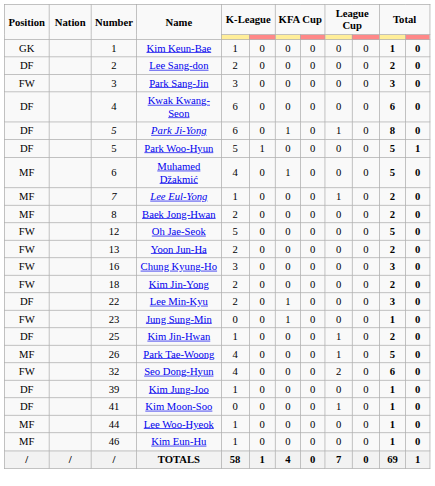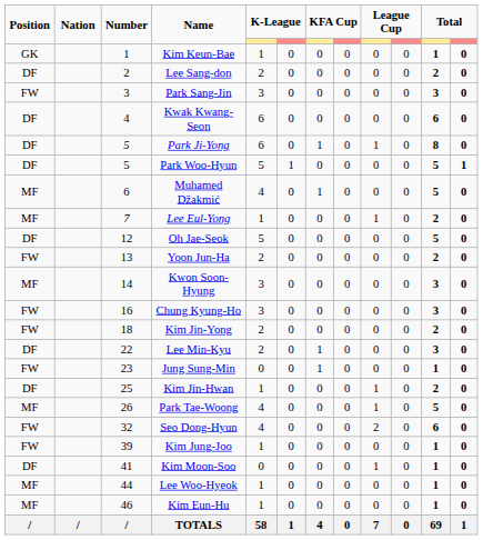 <table class="wikitable" style="font-size: 95%; text-align: center;">
 <tr>
 <td rowspan="2" width="60" align="center"><strong>Position</strong></td>
 <td rowspan="2" width="60" align="center"><strong>Nation</strong></td>
 <td rowspan="2" width="60" align="center"><strong>Number</strong></td>
 <td rowspan="2" width="150" align="center"><strong>Name</strong></td>
 <td colspan="2" width="80" align="center"><strong>K-League</strong></td>
 <td colspan="2" width="80" align="center"><strong>KFA Cup</strong></td>
 <td colspan="2" width="80" align="center"><strong>League Cup</strong></td>
 <td colspan="2" width="80" align="center"><strong>Total</strong></td>
 </tr>
 <tr>
 <th width="40" style="background: #FFEE99"></th>
 <th width="40" style="background: #FF8888"></th>
 <th width="40" style="background: #FFEE99"></th>
 <th width="40" style="background: #FF8888"></th>
 <th width="40" style="background: #FFEE99"></th>
 <th width="40" style="background: #FF8888"></th>
 <th width="40" style="background: #FFEE99"></th>
 <th width="40" style="background: #FF8888"></th>
 </tr>
 <tr>
 <td>GK</td>
 <td></td>
 <td>1</td>
 <td><a href='#'>Kim Keun-Bae</a></td>
 <td>1</td>
 <td>0</td>
 <td>0</td>
 <td>0</td>
 <td>0</td>
 <td>0</td>
 <td><strong>1</strong></td>
 <td><strong>0</strong></td>
 </tr>
 <tr>
 <td>DF</td>
 <td></td>
 <td>2</td>
 <td><a href='#'>Lee Sang-don</a></td>
 <td>2</td>
 <td>0</td>
 <td>0</td>
 <td>0</td>
 <td>0</td>
 <td>0</td>
 <td><strong>2</strong></td>
 <td><strong>0</strong></td>
 </tr>
 <tr>
 <td>FW</td>
 <td></td>
 <td>3</td>
 <td><a href='#'>Park Sang-Jin</a></td>
 <td>3</td>
 <td>0</td>
 <td>0</td>
 <td>0</td>
 <td>0</td>
 <td>0</td>
 <td><strong>3</strong></td>
 <td><strong>0</strong></td>
 </tr>
 <tr>
 <td>DF</td>
 <td></td>
 <td>4</td>
 <td><a href='#'>Kwak Kwang-Seon</a></td>
 <td>6</td>
 <td>0</td>
 <td>0</td>
 <td>0</td>
 <td>0</td>
 <td>0</td>
 <td><strong>6</strong></td>
 <td><strong>0</strong></td>
 </tr>
 <tr>
 <td>DF</td>
 <td></td>
 <td><em>5</em></td>
 <td><em><a href='#'>Park Ji-Yong</a></em></td>
 <td>6</td>
 <td>0</td>
 <td>1</td>
 <td>0</td>
 <td>1</td>
 <td>0</td>
 <td><strong>8</strong></td>
 <td><strong>0</strong></td>
 </tr>
 <tr>
 <td>DF</td>
 <td></td>
 <td>5</td>
 <td><a href='#'>Park Woo-Hyun</a></td>
 <td>5</td>
 <td>1</td>
 <td>0</td>
 <td>0</td>
 <td>0</td>
 <td>0</td>
 <td><strong>5</strong></td>
 <td><strong>1</strong></td>
 </tr>
 <tr>
 <td>MF</td>
 <td></td>
 <td>6</td>
 <td><a href='#'>Muhamed Džakmić</a></td>
 <td>4</td>
 <td>0</td>
 <td>1</td>
 <td>0</td>
 <td>0</td>
 <td>0</td>
 <td><strong>5</strong></td>
 <td><strong>0</strong></td>
 </tr>
 <tr>
 <td>MF</td>
 <td></td>
 <td><em>7</em></td>
 <td><em><a href='#'>Lee Eul-Yong</a></em></td>
 <td>1</td>
 <td>0</td>
 <td>0</td>
 <td>0</td>
 <td>1</td>
 <td>0</td>
 <td><strong>2</strong></td>
 <td><strong>0</strong></td>
 </tr>
 <tr>
-<td>MF</td>
-<td></td>
-<td>8</td>
-<td><a href='#'>Baek Jong-Hwan</a></td>
-<td>2</td>
-<td>0</td>
-<td>0</td>
-<td>0</td>
-<td>0</td>
-<td>0</td>
-<td><strong>2</strong></td>
-<td><strong>0</strong></td>
-</tr>
-<tr>
-<td>FW</td>
+<td>DF</td>
 <td></td>
 <td>12</td>
 <td><a href='#'>Oh Jae-Seok</a></td>
 <td>5</td>
 <td>0</td>
 <td>0</td>
 <td>0</td>
 <td>0</td>
 <td>0</td>
 <td><strong>5</strong></td>
 <td><strong>0</strong></td>
 </tr>
 <tr>
 <td>FW</td>
 <td></td>
 <td>13</td>
 <td><a href='#'>Yoon Jun-Ha</a></td>
 <td>2</td>
 <td>0</td>
 <td>0</td>
 <td>0</td>
 <td>0</td>
 <td>0</td>
 <td><strong>2</strong></td>
+<td><strong>0</strong></td>
+</tr>
+<tr>
+<td>MF</td>
+<td></td>
+<td>14</td>
+<td><a href='#'>Kwon Soon-Hyung</a></td>
+<td>3</td>
+<td>0</td>
+<td>0</td>
+<td>0</td>
+<td>0</td>
+<td>0</td>
+<td><strong>3</strong></td>
 <td><strong>0</strong></td>
 </tr>
 <tr>
 <td>FW</td>
 <td></td>
 <td>16</td>
 <td><a href='#'>Chung Kyung-Ho</a></td>
 <td>3</td>
 <td>0</td>
 <td>0</td>
 <td>0</td>
 <td>0</td>
 <td>0</td>
 <td><strong>3</strong></td>
 <td><strong>0</strong></td>
 </tr>
 <tr>
 <td>FW</td>
 <td></td>
 <td>18</td>
 <td><a href='#'>Kim Jin-Yong</a></td>
 <td>2</td>
 <td>0</td>
 <td>0</td>
 <td>0</td>
 <td>0</td>
 <td>0</td>
 <td><strong>2</strong></td>
 <td><strong>0</strong></td>
 </tr>
 <tr>
 <td>DF</td>
 <td></td>
 <td>22</td>
 <td><a href='#'>Lee Min-Kyu</a></td>
 <td>2</td>
 <td>0</td>
 <td>1</td>
 <td>0</td>
 <td>0</td>
 <td>0</td>
 <td><strong>3</strong></td>
 <td><strong>0</strong></td>
 </tr>
 <tr>
 <td>FW</td>
 <td></td>
 <td>23</td>
 <td><a href='#'>Jung Sung-Min</a></td>
 <td>0</td>
 <td>0</td>
 <td>1</td>
 <td>0</td>
 <td>0</td>
 <td>0</td>
 <td><strong>1</strong></td>
 <td><strong>0</strong></td>
 </tr>
 <tr>
 <td>DF</td>
 <td></td>
 <td>25</td>
 <td><a href='#'>Kim Jin-Hwan</a></td>
 <td>1</td>
 <td>0</td>
 <td>0</td>
 <td>0</td>
 <td>1</td>
 <td>0</td>
 <td><strong>2</strong></td>
 <td><strong>0</strong></td>
 </tr>
 <tr>
 <td>MF</td>
 <td></td>
 <td>26</td>
 <td><a href='#'>Park Tae-Woong</a></td>
 <td>4</td>
 <td>0</td>
 <td>0</td>
 <td>0</td>
 <td>1</td>
 <td>0</td>
 <td><strong>5</strong></td>
 <td><strong>0</strong></td>
 </tr>
 <tr>
 <td>FW</td>
 <td></td>
 <td>32</td>
 <td><a href='#'>Seo Dong-Hyun</a></td>
 <td>4</td>
 <td>0</td>
 <td>0</td>
 <td>0</td>
 <td>2</td>
 <td>0</td>
 <td><strong>6</strong></td>
 <td><strong>0</strong></td>
 </tr>
 <tr>
-<td>DF</td>
+<td>FW</td>
 <td></td>
 <td>39</td>
 <td><a href='#'>Kim Jung-Joo</a></td>
 <td>1</td>
 <td>0</td>
 <td>0</td>
 <td>0</td>
 <td>0</td>
 <td>0</td>
 <td><strong>1</strong></td>
 <td><strong>0</strong></td>
 </tr>
 <tr>
 <td>DF</td>
 <td></td>
 <td>41</td>
 <td><a href='#'>Kim Moon-Soo</a></td>
 <td>0</td>
 <td>0</td>
 <td>0</td>
 <td>0</td>
 <td>1</td>
 <td>0</td>
 <td><strong>1</strong></td>
 <td><strong>0</strong></td>
 </tr>
 <tr>
 <td>MF</td>
 <td></td>
 <td>44</td>
 <td><a href='#'>Lee Woo-Hyeok</a></td>
 <td>1</td>
 <td>0</td>
 <td>0</td>
 <td>0</td>
 <td>0</td>
 <td>0</td>
 <td><strong>1</strong></td>
 <td><strong>0</strong></td>
 </tr>
 <tr>
 <td>MF</td>
 <td></td>
 <td>46</td>
 <td><a href='#'>Kim Eun-Hu</a></td>
 <td>1</td>
 <td>0</td>
 <td>0</td>
 <td>0</td>
 <td>0</td>
 <td>0</td>
 <td><strong>1</strong></td>
 <td><strong>0</strong></td>
 </tr>
 <tr>
 <th>/</th>
 <th>/</th>
 <th>/</th>
 <th>TOTALS</th>
 <th>58</th>
 <th>1</th>
 <th>4</th>
 <th>0</th>
 <th>7</th>
 <th>0</th>
 <th>69</th>
 <th>1</th>
 </tr>
 </table>
